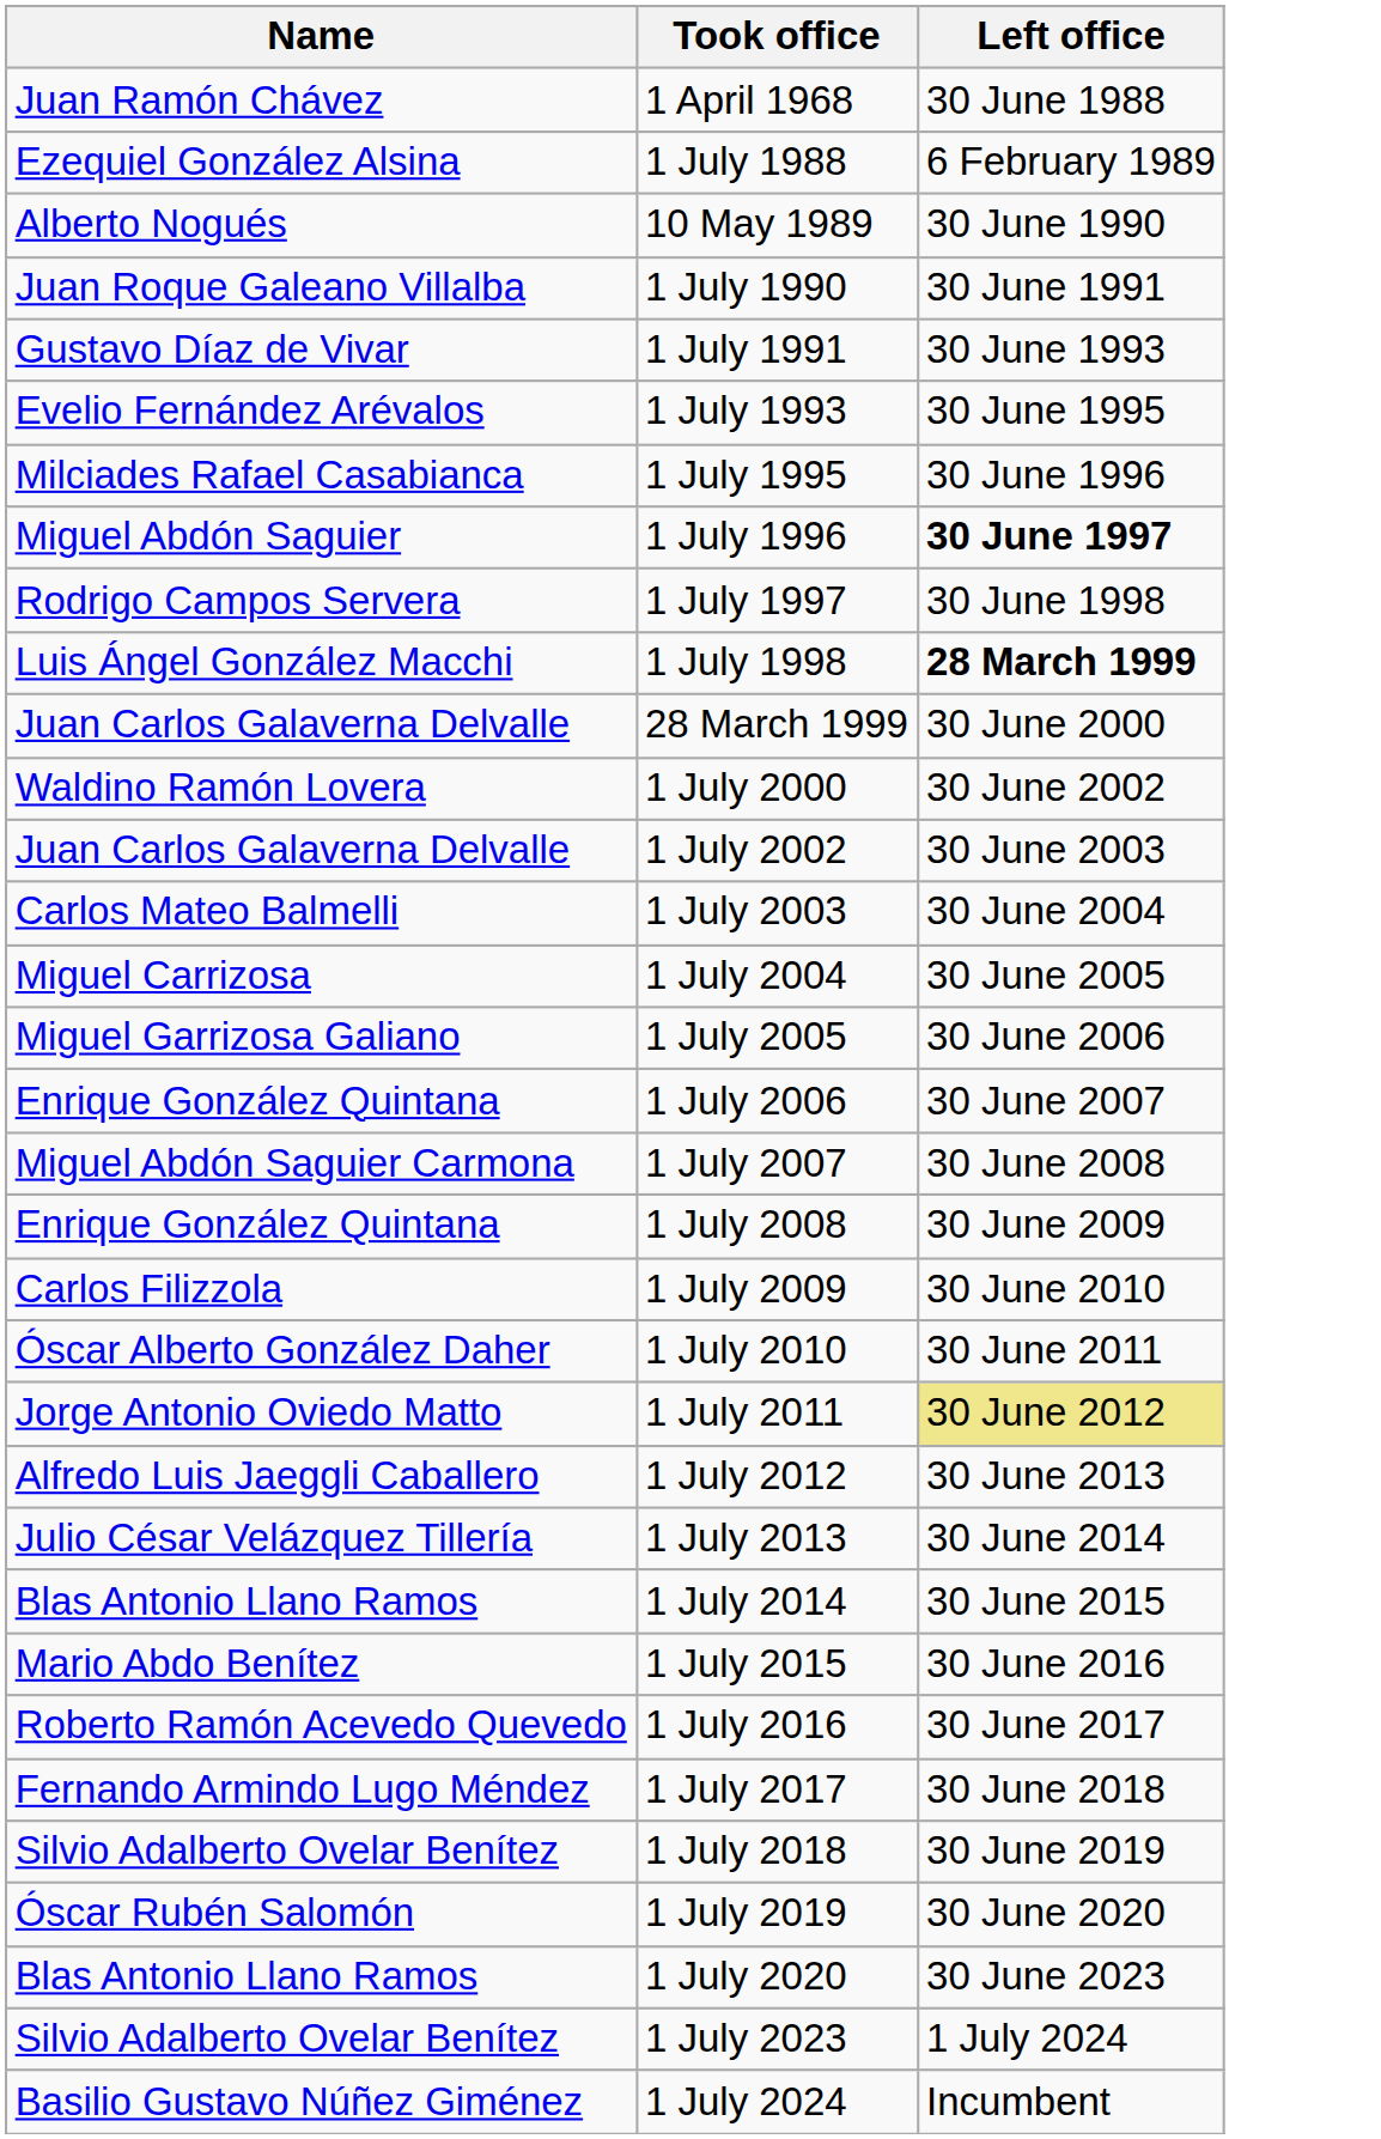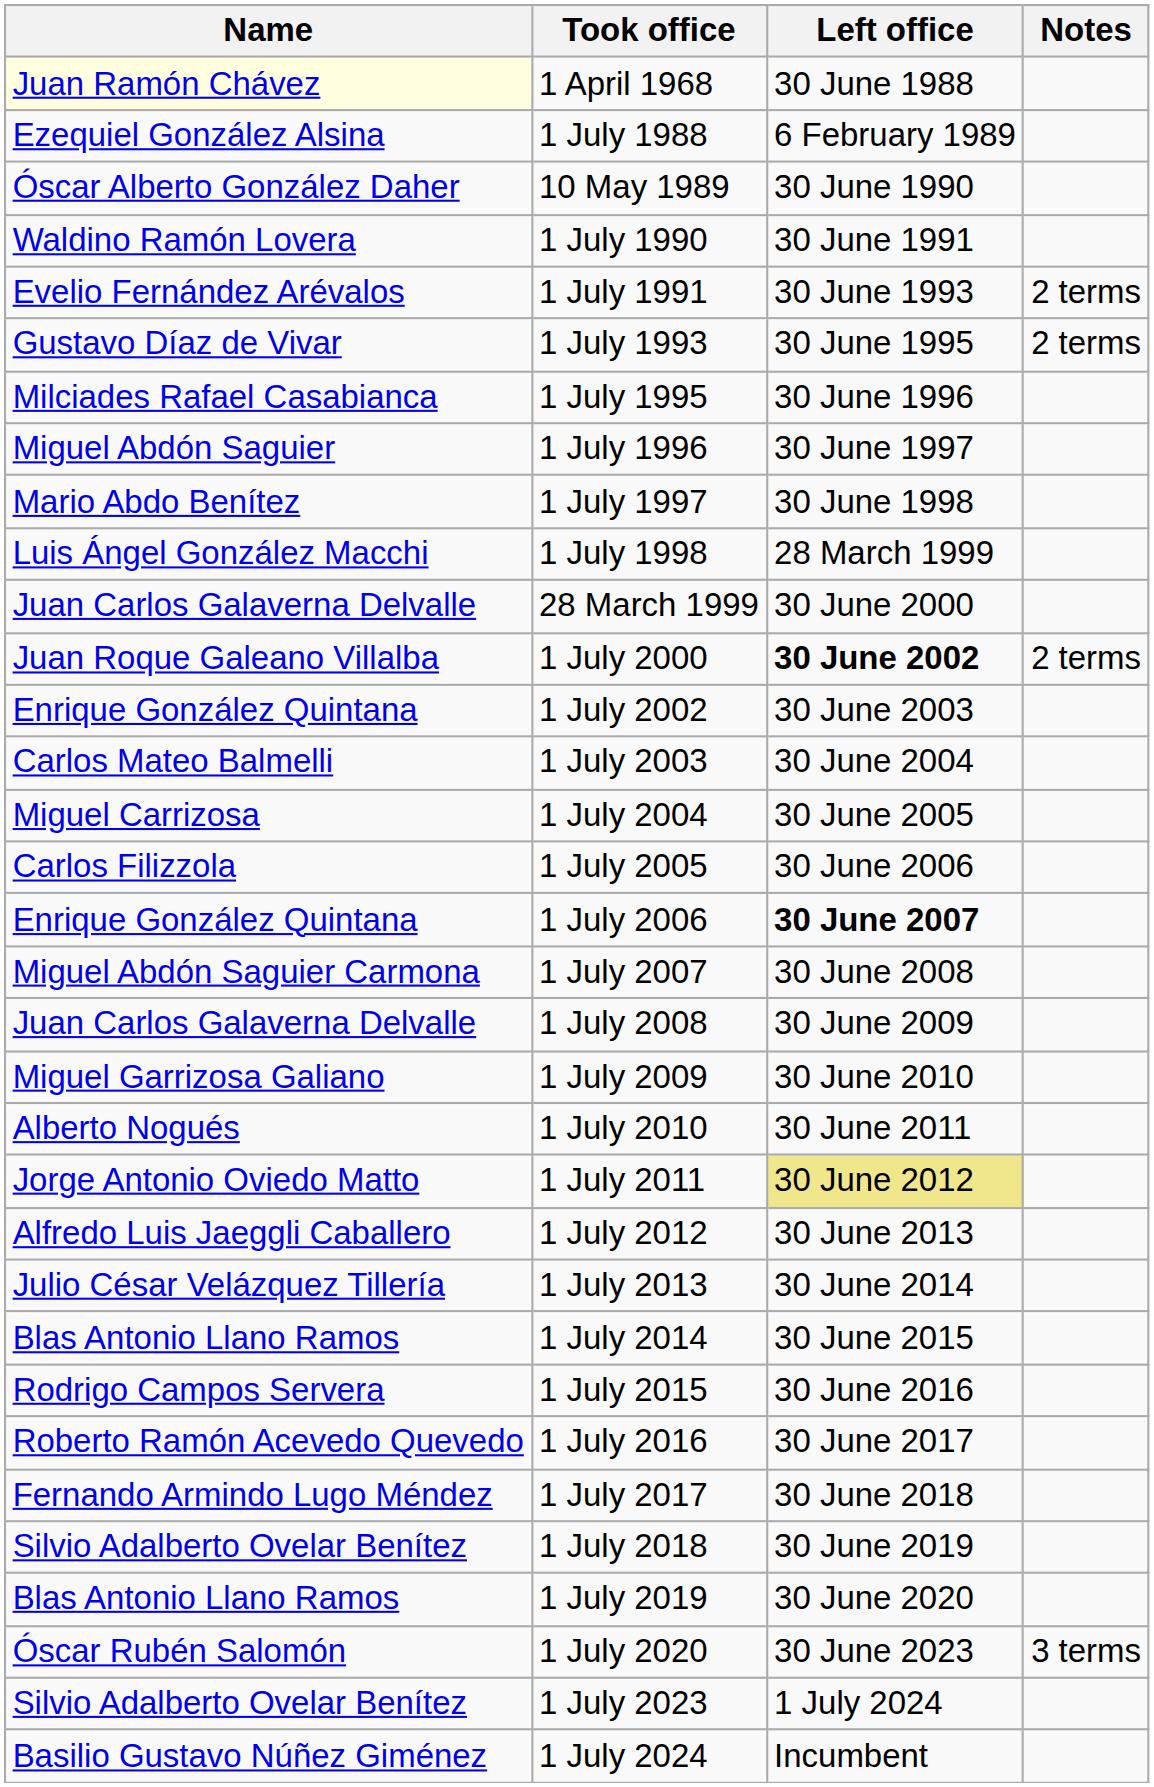 <table class="wikitable">
 <tr>
 <th>Name</th>
 <th>Took office</th>
 <th>Left office</th>
+<th>Notes</th>
 </tr>
 <tr>
-<td><a href='#'>Juan Ramón Chávez</a></td>
+<td style="background: lightyellow;"><a href='#'>Juan Ramón Chávez</a></td>
 <td>1 April 1968</td>
 <td>30 June 1988</td>
+<td></td>
 </tr>
 <tr>
 <td><a href='#'>Ezequiel González Alsina</a></td>
 <td>1 July 1988</td>
 <td>6 February 1989</td>
+<td></td>
 </tr>
 <tr>
-<td><a href='#'>Alberto Nogués</a></td>
+<td><a href='#'>Óscar Alberto González Daher</a></td>
 <td>10 May 1989</td>
 <td>30 June 1990</td>
+<td></td>
 </tr>
 <tr>
-<td><a href='#'>Juan Roque Galeano Villalba</a></td>
+<td><a href='#'>Waldino Ramón Lovera</a></td>
 <td>1 July 1990</td>
 <td>30 June 1991</td>
+<td></td>
+</tr>
+<tr>
+<td><a href='#'>Evelio Fernández Arévalos</a></td>
+<td>1 July 1991</td>
+<td>30 June 1993</td>
+<td>2 terms</td>
 </tr>
 <tr>
 <td><a href='#'>Gustavo Díaz de Vivar</a></td>
-<td>1 July 1991</td>
-<td>30 June 1993</td>
-</tr>
-<tr>
-<td><a href='#'>Evelio Fernández Arévalos</a></td>
 <td>1 July 1993</td>
 <td>30 June 1995</td>
+<td>2 terms</td>
 </tr>
 <tr>
 <td><a href='#'>Milciades Rafael Casabianca</a></td>
 <td>1 July 1995</td>
 <td>30 June 1996</td>
+<td></td>
 </tr>
 <tr>
 <td><a href='#'>Miguel Abdón Saguier</a></td>
 <td>1 July 1996</td>
-<td><strong>30 June 1997</strong></td>
+<td>30 June 1997</td>
+<td></td>
 </tr>
 <tr>
-<td><a href='#'>Rodrigo Campos Servera</a></td>
+<td><a href='#'>Mario Abdo Benítez</a></td>
 <td>1 July 1997</td>
 <td>30 June 1998</td>
+<td></td>
 </tr>
 <tr>
 <td><a href='#'>Luis Ángel González Macchi</a></td>
 <td>1 July 1998</td>
-<td><strong>28 March 1999</strong></td>
+<td>28 March 1999</td>
+<td></td>
 </tr>
 <tr>
 <td><a href='#'>Juan Carlos Galaverna Delvalle</a></td>
 <td>28 March 1999</td>
 <td>30 June 2000</td>
+<td></td>
 </tr>
 <tr>
-<td><a href='#'>Waldino Ramón Lovera</a></td>
+<td><a href='#'>Juan Roque Galeano Villalba</a></td>
 <td>1 July 2000</td>
-<td>30 June 2002</td>
+<td><strong>30 June 2002</strong></td>
+<td>2 terms</td>
 </tr>
 <tr>
-<td><a href='#'>Juan Carlos Galaverna Delvalle</a></td>
+<td><a href='#'>Enrique González Quintana</a></td>
 <td>1 July 2002</td>
 <td>30 June 2003</td>
+<td></td>
 </tr>
 <tr>
 <td><a href='#'>Carlos Mateo Balmelli</a></td>
 <td>1 July 2003</td>
 <td>30 June 2004</td>
+<td></td>
 </tr>
 <tr>
 <td><a href='#'>Miguel Carrizosa</a></td>
 <td>1 July 2004</td>
 <td>30 June 2005</td>
+<td></td>
 </tr>
 <tr>
-<td><a href='#'>Miguel Garrizosa Galiano</a></td>
+<td><a href='#'>Carlos Filizzola</a></td>
 <td>1 July 2005</td>
 <td>30 June 2006</td>
+<td></td>
 </tr>
 <tr>
 <td><a href='#'>Enrique González Quintana</a></td>
 <td>1 July 2006</td>
-<td>30 June 2007</td>
+<td><strong>30 June 2007</strong></td>
+<td></td>
 </tr>
 <tr>
 <td><a href='#'>Miguel Abdón Saguier Carmona</a></td>
 <td>1 July 2007</td>
 <td>30 June 2008</td>
+<td></td>
 </tr>
 <tr>
-<td><a href='#'>Enrique González Quintana</a></td>
+<td><a href='#'>Juan Carlos Galaverna Delvalle</a></td>
 <td>1 July 2008</td>
 <td>30 June 2009</td>
+<td></td>
 </tr>
 <tr>
-<td><a href='#'>Carlos Filizzola</a></td>
+<td><a href='#'>Miguel Garrizosa Galiano</a></td>
 <td>1 July 2009</td>
 <td>30 June 2010</td>
+<td></td>
 </tr>
 <tr>
-<td><a href='#'>Óscar Alberto González Daher</a></td>
+<td><a href='#'>Alberto Nogués</a></td>
 <td>1 July 2010</td>
 <td>30 June 2011</td>
+<td></td>
 </tr>
 <tr>
 <td><a href='#'>Jorge Antonio Oviedo Matto</a></td>
 <td>1 July 2011</td>
 <td style="background: khaki;">30 June 2012</td>
+<td></td>
 </tr>
 <tr>
 <td><a href='#'>Alfredo Luis Jaeggli Caballero</a></td>
 <td>1 July 2012</td>
 <td>30 June 2013</td>
+<td></td>
 </tr>
 <tr>
 <td><a href='#'>Julio César Velázquez Tillería</a></td>
 <td>1 July 2013</td>
 <td>30 June 2014</td>
+<td></td>
 </tr>
 <tr>
 <td><a href='#'>Blas Antonio Llano Ramos</a></td>
 <td>1 July 2014</td>
 <td>30 June 2015</td>
+<td></td>
 </tr>
 <tr>
-<td><a href='#'>Mario Abdo Benítez</a></td>
+<td><a href='#'>Rodrigo Campos Servera</a></td>
 <td>1 July 2015</td>
 <td>30 June 2016</td>
+<td></td>
 </tr>
 <tr>
 <td><a href='#'>Roberto Ramón Acevedo Quevedo</a></td>
 <td>1 July 2016</td>
 <td>30 June 2017</td>
+<td></td>
 </tr>
 <tr>
 <td><a href='#'>Fernando Armindo Lugo Méndez</a></td>
 <td>1 July 2017</td>
 <td>30 June 2018</td>
+<td></td>
 </tr>
 <tr>
 <td><a href='#'>Silvio Adalberto Ovelar Benítez</a></td>
 <td>1 July 2018</td>
 <td>30 June 2019</td>
+<td></td>
+</tr>
+<tr>
+<td><a href='#'>Blas Antonio Llano Ramos</a></td>
+<td>1 July 2019</td>
+<td>30 June 2020</td>
+<td></td>
 </tr>
 <tr>
 <td><a href='#'>Óscar Rubén Salomón</a></td>
-<td>1 July 2019</td>
-<td>30 June 2020</td>
-</tr>
-<tr>
-<td><a href='#'>Blas Antonio Llano Ramos</a></td>
 <td>1 July 2020</td>
 <td>30 June 2023</td>
+<td>3 terms</td>
 </tr>
 <tr>
 <td><a href='#'>Silvio Adalberto Ovelar Benítez</a></td>
 <td>1 July 2023</td>
 <td>1 July 2024</td>
+<td></td>
 </tr>
 <tr>
 <td><a href='#'>Basilio Gustavo Núñez Giménez</a></td>
 <td>1 July 2024</td>
 <td>Incumbent</td>
+<td></td>
 </tr>
 </table>
